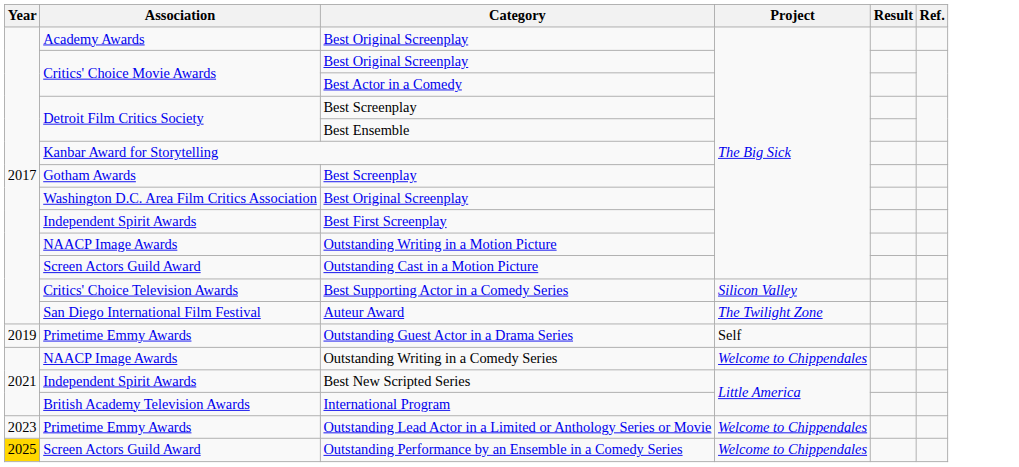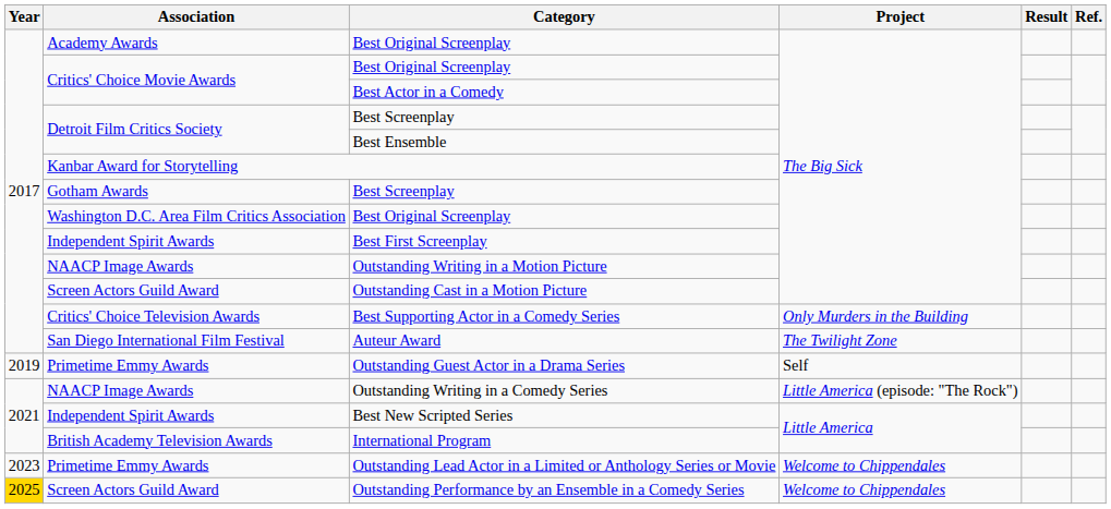 <table class="wikitable sortable">
 <tr>
 <th>Year</th>
 <th>Association</th>
 <th>Category</th>
 <th>Project</th>
 <th>Result</th>
 <th>Ref.</th>
 </tr>
 <tr>
 <td rowspan="13">2017</td>
 <td><a href='#'>Academy Awards</a></td>
 <td><a href='#'>Best Original Screenplay</a></td>
 <td rowspan="11"><em><a href='#'>The Big Sick</a></em></td>
 <td></td>
 <td></td>
 </tr>
 <tr>
 <td rowspan="2"><a href='#'>Critics' Choice Movie Awards</a></td>
 <td><a href='#'>Best Original Screenplay</a></td>
 <td></td>
 <td rowspan=2></td>
 </tr>
 <tr>
 <td><a href='#'>Best Actor in a Comedy</a></td>
 <td></td>
 </tr>
 <tr>
 <td rowspan="2"><a href='#'>Detroit Film Critics Society</a></td>
 <td>Best Screenplay</td>
 <td></td>
 <td rowspan=2></td>
 </tr>
 <tr>
 <td>Best Ensemble</td>
 <td></td>
 </tr>
 <tr>
 <td colspan="2"><a href='#'>Kanbar Award for Storytelling</a></td>
 <td></td>
 <td></td>
 </tr>
 <tr>
 <td><a href='#'>Gotham Awards</a></td>
 <td><a href='#'>Best Screenplay</a></td>
 <td></td>
 <td></td>
 </tr>
 <tr>
 <td><a href='#'>Washington D.C. Area Film Critics Association</a></td>
 <td><a href='#'>Best Original Screenplay</a></td>
 <td></td>
 <td></td>
 </tr>
 <tr>
 <td><a href='#'>Independent Spirit Awards</a></td>
 <td><a href='#'>Best First Screenplay</a></td>
 <td></td>
 <td></td>
 </tr>
 <tr>
 <td><a href='#'>NAACP Image Awards</a></td>
 <td><a href='#'>Outstanding Writing in a Motion Picture</a></td>
 <td></td>
 <td></td>
 </tr>
 <tr>
 <td><a href='#'>Screen Actors Guild Award</a></td>
 <td><a href='#'>Outstanding Cast in a Motion Picture</a></td>
 <td></td>
 <td></td>
 </tr>
 <tr>
 <td><a href='#'>Critics' Choice Television Awards</a></td>
 <td><a href='#'>Best Supporting Actor in a Comedy Series</a></td>
-<td><em><a href='#'>Silicon Valley</a></em></td>
+<td><em><a href='#'>Only Murders in the Building</a></em></td>
 <td></td>
 <td></td>
 </tr>
 <tr>
 <td><a href='#'>San Diego International Film Festival</a></td>
 <td><a href='#'>Auteur Award</a></td>
 <td><em><a href='#'>The Twilight Zone</a></em></td>
 <td></td>
 <td></td>
 </tr>
 <tr>
 <td>2019</td>
 <td><a href='#'>Primetime Emmy Awards</a></td>
 <td><a href='#'>Outstanding Guest Actor in a Drama Series</a></td>
 <td>Self</td>
 <td></td>
 <td></td>
 </tr>
 <tr>
 <td rowspan=3>2021</td>
 <td><a href='#'>NAACP Image Awards</a></td>
 <td>Outstanding Writing in a Comedy Series</td>
-<td><em><a href='#'>Welcome to Chippendales</a></em></td>
+<td><em><a href='#'>Little America</a></em> (episode: "The Rock")</td>
 <td></td>
 <td></td>
 </tr>
 <tr>
 <td><a href='#'>Independent Spirit Awards</a></td>
 <td>Best New Scripted Series</td>
 <td rowspan=2><em><a href='#'>Little America</a></em></td>
 <td></td>
 <td></td>
 </tr>
 <tr>
 <td><a href='#'>British Academy Television Awards</a></td>
 <td><a href='#'>International Program</a></td>
 <td></td>
 <td></td>
 </tr>
 <tr>
 <td>2023</td>
 <td><a href='#'>Primetime Emmy Awards</a></td>
 <td><a href='#'>Outstanding Lead Actor in a Limited or Anthology Series or Movie</a></td>
 <td><em><a href='#'>Welcome to Chippendales</a></em></td>
 <td></td>
 <td></td>
 </tr>
 <tr>
 <td style="background: gold;">2025</td>
 <td><a href='#'>Screen Actors Guild Award</a></td>
 <td><a href='#'>Outstanding Performance by an Ensemble in a Comedy Series</a></td>
 <td><em><a href='#'>Welcome to Chippendales</a></em></td>
 <td></td>
 <td></td>
 </tr>
 </table>
